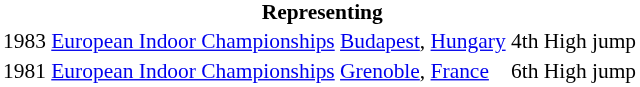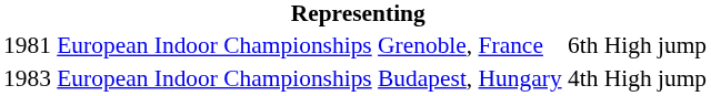 <table>
 <tr>
 <th colspan="6">Representing </th>
+</tr>
+<tr>
+<td>1981</td>
+<td><a href='#'>European Indoor Championships</a></td>
+<td><a href='#'>Grenoble</a>, <a href='#'>France</a></td>
+<td>6th</td>
+<td>High jump</td>
+<td></td>
 </tr>
 <tr>
 <td>1983</td>
 <td><a href='#'>European Indoor Championships</a></td>
 <td><a href='#'>Budapest</a>, <a href='#'>Hungary</a></td>
 <td>4th</td>
 <td>High jump</td>
 <td></td>
 </tr>
-<tr>
-<td>1981</td>
-<td><a href='#'>European Indoor Championships</a></td>
-<td><a href='#'>Grenoble</a>, <a href='#'>France</a></td>
-<td>6th</td>
-<td>High jump</td>
-<td></td>
-</tr>
 </table>
